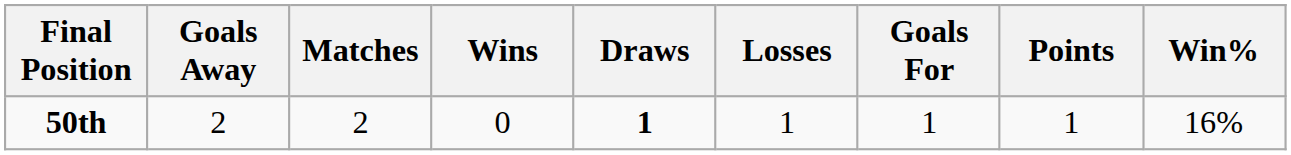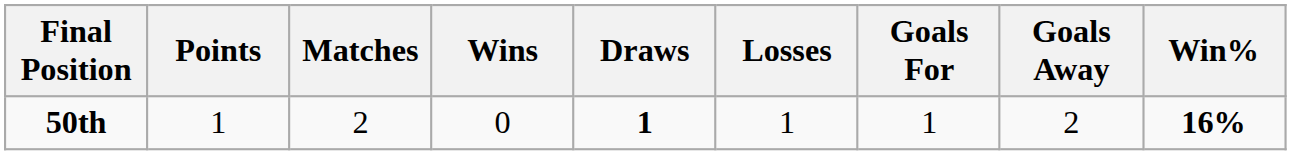 <table class="wikitable" style="font-size: 95%; text-align: center;">
 <tr>
 <th width=60>Final Position</th>
-<th width=60>Goals Away</th>
+<th width=60>Points</th>
 <th width=60>Matches</th>
 <th width=60>Wins</th>
 <th width=60>Draws</th>
 <th width=60>Losses</th>
 <th width=60>Goals For</th>
-<th width=60>Points</th>
+<th width=60>Goals Away</th>
 <th width=60>Win%</th>
 </tr>
 <tr>
 <td><strong>50th</strong></td>
-<td>2</td>
+<td>1</td>
 <td>2</td>
 <td>0</td>
 <td><strong>1</strong></td>
 <td>1</td>
 <td>1</td>
-<td>1</td>
-<td>16%</td>
+<td>2</td>
+<td><strong>16%</strong></td>
 </tr>
 </table>
